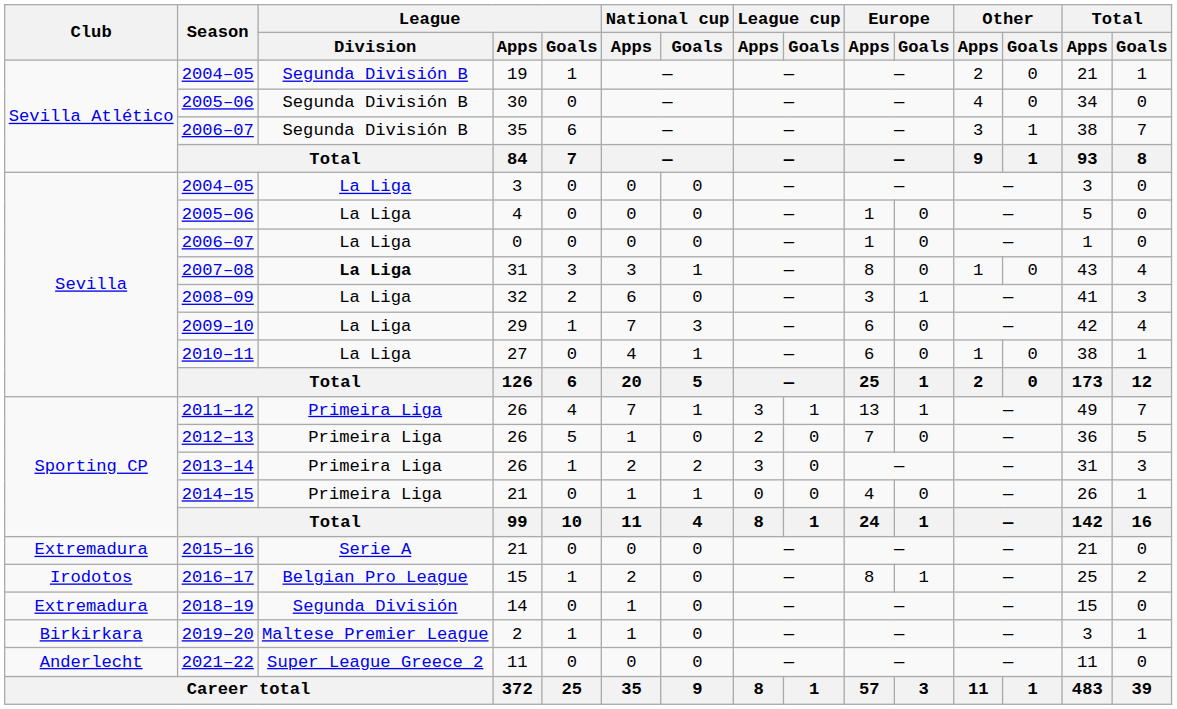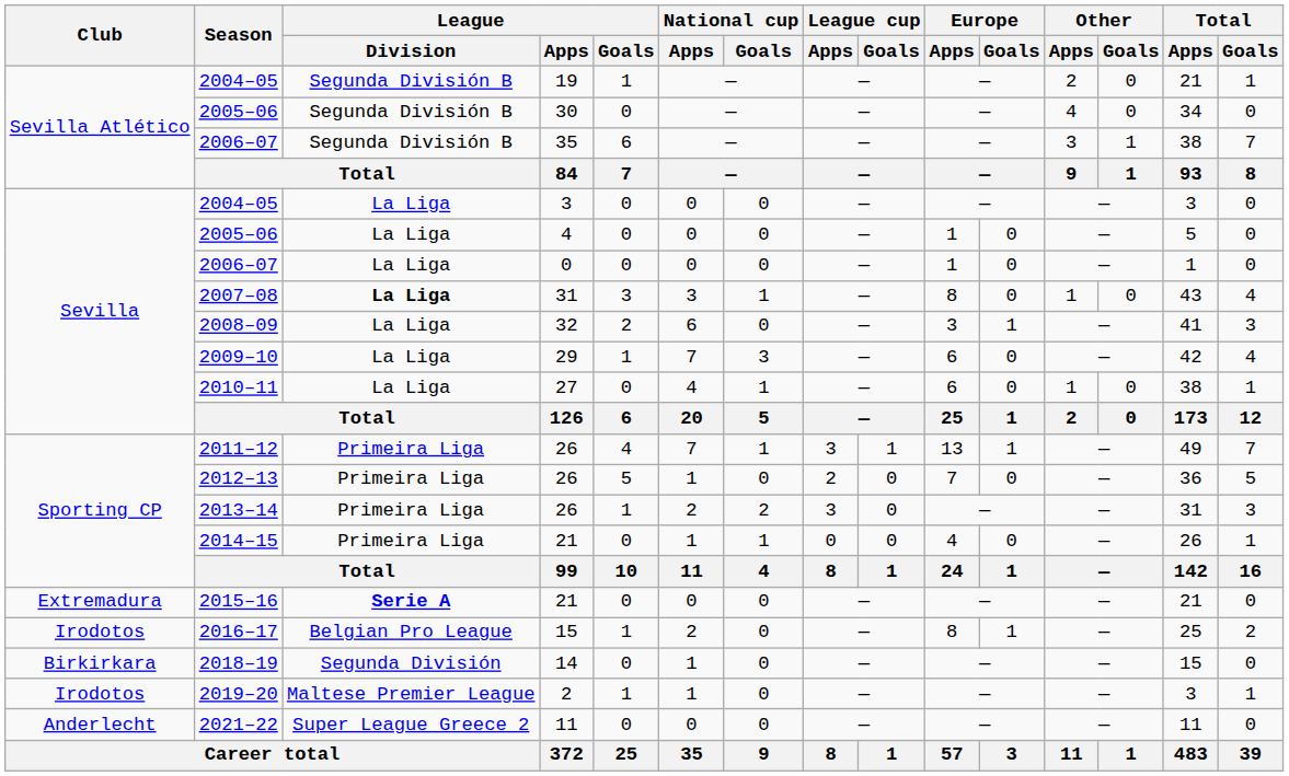 <table class="wikitable" style="text-align: center;">
 <tr>
 <th rowspan="2">Club</th>
 <th rowspan="2">Season</th>
 <th colspan="3">League</th>
 <th colspan="2">National cup</th>
 <th colspan="2">League cup</th>
 <th colspan="2">Europe</th>
 <th colspan="2">Other</th>
 <th colspan="2">Total</th>
 </tr>
 <tr>
 <th>Division</th>
 <th>Apps</th>
 <th>Goals</th>
 <th>Apps</th>
 <th>Goals</th>
 <th>Apps</th>
 <th>Goals</th>
 <th>Apps</th>
 <th>Goals</th>
 <th>Apps</th>
 <th>Goals</th>
 <th>Apps</th>
 <th>Goals</th>
 </tr>
 <tr>
 <td rowspan="4"><a href='#'>Sevilla Atlético</a></td>
 <td><a href='#'>2004–05</a></td>
 <td><a href='#'>Segunda División B</a></td>
 <td>19</td>
 <td>1</td>
 <td colspan="2">—</td>
 <td colspan="2">—</td>
 <td colspan="2">—</td>
 <td>2</td>
 <td>0</td>
 <td>21</td>
 <td>1</td>
 </tr>
 <tr>
 <td><a href='#'>2005–06</a></td>
 <td>Segunda División B</td>
 <td>30</td>
 <td>0</td>
 <td colspan="2">—</td>
 <td colspan="2">—</td>
 <td colspan="2">—</td>
 <td>4</td>
 <td>0</td>
 <td>34</td>
 <td>0</td>
 </tr>
 <tr>
 <td><a href='#'>2006–07</a></td>
 <td>Segunda División B</td>
 <td>35</td>
 <td>6</td>
 <td colspan="2">—</td>
 <td colspan="2">—</td>
 <td colspan="2">—</td>
 <td>3</td>
 <td>1</td>
 <td>38</td>
 <td>7</td>
 </tr>
 <tr>
 <th colspan="2">Total</th>
 <th>84</th>
 <th>7</th>
 <th colspan="2">—</th>
 <th colspan="2">—</th>
 <th colspan="2">—</th>
 <th>9</th>
 <th>1</th>
 <th>93</th>
 <th>8</th>
 </tr>
 <tr>
 <td rowspan="8"><a href='#'>Sevilla</a></td>
 <td><a href='#'>2004–05</a></td>
 <td><a href='#'>La Liga</a></td>
 <td>3</td>
 <td>0</td>
 <td>0</td>
 <td>0</td>
 <td colspan="2">—</td>
 <td colspan="2">—</td>
 <td colspan="2">—</td>
 <td>3</td>
 <td>0</td>
 </tr>
 <tr>
 <td><a href='#'>2005–06</a></td>
 <td>La Liga</td>
 <td>4</td>
 <td>0</td>
 <td>0</td>
 <td>0</td>
 <td colspan="2">—</td>
 <td>1</td>
 <td>0</td>
 <td colspan="2">—</td>
 <td>5</td>
 <td>0</td>
 </tr>
 <tr>
 <td><a href='#'>2006–07</a></td>
 <td>La Liga</td>
 <td>0</td>
 <td>0</td>
 <td>0</td>
 <td>0</td>
 <td colspan="2">—</td>
 <td>1</td>
 <td>0</td>
 <td colspan="2">—</td>
 <td>1</td>
 <td>0</td>
 </tr>
 <tr>
 <td><a href='#'>2007–08</a></td>
 <td><strong>La Liga</strong></td>
 <td>31</td>
 <td>3</td>
 <td>3</td>
 <td>1</td>
 <td colspan="2">—</td>
 <td>8</td>
 <td>0</td>
 <td>1</td>
 <td>0</td>
 <td>43</td>
 <td>4</td>
 </tr>
 <tr>
 <td><a href='#'>2008–09</a></td>
 <td>La Liga</td>
 <td>32</td>
 <td>2</td>
 <td>6</td>
 <td>0</td>
 <td colspan="2">—</td>
 <td>3</td>
 <td>1</td>
 <td colspan="2">—</td>
 <td>41</td>
 <td>3</td>
 </tr>
 <tr>
 <td><a href='#'>2009–10</a></td>
 <td>La Liga</td>
 <td>29</td>
 <td>1</td>
 <td>7</td>
 <td>3</td>
 <td colspan="2">—</td>
 <td>6</td>
 <td>0</td>
 <td colspan="2">—</td>
 <td>42</td>
 <td>4</td>
 </tr>
 <tr>
 <td><a href='#'>2010–11</a></td>
 <td>La Liga</td>
 <td>27</td>
 <td>0</td>
 <td>4</td>
 <td>1</td>
 <td colspan="2">—</td>
 <td>6</td>
 <td>0</td>
 <td>1</td>
 <td>0</td>
 <td>38</td>
 <td>1</td>
 </tr>
 <tr>
 <th colspan="2">Total</th>
 <th>126</th>
 <th>6</th>
 <th>20</th>
 <th>5</th>
 <th colspan="2">—</th>
 <th>25</th>
 <th>1</th>
 <th>2</th>
 <th>0</th>
 <th>173</th>
 <th>12</th>
 </tr>
 <tr>
 <td rowspan="5"><a href='#'>Sporting CP</a></td>
 <td><a href='#'>2011–12</a></td>
 <td><a href='#'>Primeira Liga</a></td>
 <td>26</td>
 <td>4</td>
 <td>7</td>
 <td>1</td>
 <td>3</td>
 <td>1</td>
 <td>13</td>
 <td>1</td>
 <td colspan="2">—</td>
 <td>49</td>
 <td>7</td>
 </tr>
 <tr>
 <td><a href='#'>2012–13</a></td>
 <td>Primeira Liga</td>
 <td>26</td>
 <td>5</td>
 <td>1</td>
 <td>0</td>
 <td>2</td>
 <td>0</td>
 <td>7</td>
 <td>0</td>
 <td colspan="2">—</td>
 <td>36</td>
 <td>5</td>
 </tr>
 <tr>
 <td><a href='#'>2013–14</a></td>
 <td>Primeira Liga</td>
 <td>26</td>
 <td>1</td>
 <td>2</td>
 <td>2</td>
 <td>3</td>
 <td>0</td>
 <td colspan="2">—</td>
 <td colspan="2">—</td>
 <td>31</td>
 <td>3</td>
 </tr>
 <tr>
 <td><a href='#'>2014–15</a></td>
 <td>Primeira Liga</td>
 <td>21</td>
 <td>0</td>
 <td>1</td>
 <td>1</td>
 <td>0</td>
 <td>0</td>
 <td>4</td>
 <td>0</td>
 <td colspan="2">—</td>
 <td>26</td>
 <td>1</td>
 </tr>
 <tr>
 <th colspan="2">Total</th>
 <th>99</th>
 <th>10</th>
 <th>11</th>
 <th>4</th>
 <th>8</th>
 <th>1</th>
 <th>24</th>
 <th>1</th>
 <th colspan="2">—</th>
 <th>142</th>
 <th>16</th>
 </tr>
 <tr>
 <td><a href='#'>Extremadura</a></td>
 <td><a href='#'>2015–16</a></td>
-<td><a href='#'>Serie A</a></td>
+<td><strong><a href='#'>Serie A</a></strong></td>
 <td>21</td>
 <td>0</td>
 <td>0</td>
 <td>0</td>
 <td colspan="2">—</td>
 <td colspan="2">—</td>
 <td colspan="2">—</td>
 <td>21</td>
 <td>0</td>
 </tr>
 <tr>
 <td><a href='#'>Irodotos</a></td>
 <td><a href='#'>2016–17</a></td>
 <td><a href='#'>Belgian Pro League</a></td>
 <td>15</td>
 <td>1</td>
 <td>2</td>
 <td>0</td>
 <td colspan="2">—</td>
 <td>8</td>
 <td>1</td>
 <td colspan="2">—</td>
 <td>25</td>
 <td>2</td>
 </tr>
 <tr>
-<td><a href='#'>Extremadura</a></td>
+<td><a href='#'>Birkirkara</a></td>
 <td><a href='#'>2018–19</a></td>
 <td><a href='#'>Segunda División</a></td>
 <td>14</td>
 <td>0</td>
 <td>1</td>
 <td>0</td>
 <td colspan="2">—</td>
 <td colspan="2">—</td>
 <td colspan="2">—</td>
 <td>15</td>
 <td>0</td>
 </tr>
 <tr>
-<td><a href='#'>Birkirkara</a></td>
+<td><a href='#'>Irodotos</a></td>
 <td><a href='#'>2019–20</a></td>
 <td><a href='#'>Maltese Premier League</a></td>
 <td>2</td>
 <td>1</td>
 <td>1</td>
 <td>0</td>
 <td colspan="2">—</td>
 <td colspan="2">—</td>
 <td colspan="2">—</td>
 <td>3</td>
 <td>1</td>
 </tr>
 <tr>
 <td><a href='#'>Anderlecht</a></td>
 <td><a href='#'>2021–22</a></td>
 <td><a href='#'>Super League Greece 2</a></td>
 <td>11</td>
 <td>0</td>
 <td>0</td>
 <td>0</td>
 <td colspan="2">—</td>
 <td colspan="2">—</td>
 <td colspan="2">—</td>
 <td>11</td>
 <td>0</td>
 </tr>
 <tr>
 <th colspan="3">Career total</th>
 <th>372</th>
 <th>25</th>
 <th>35</th>
 <th>9</th>
 <th>8</th>
 <th>1</th>
 <th>57</th>
 <th>3</th>
 <th>11</th>
 <th>1</th>
 <th>483</th>
 <th>39</th>
 </tr>
 </table>
